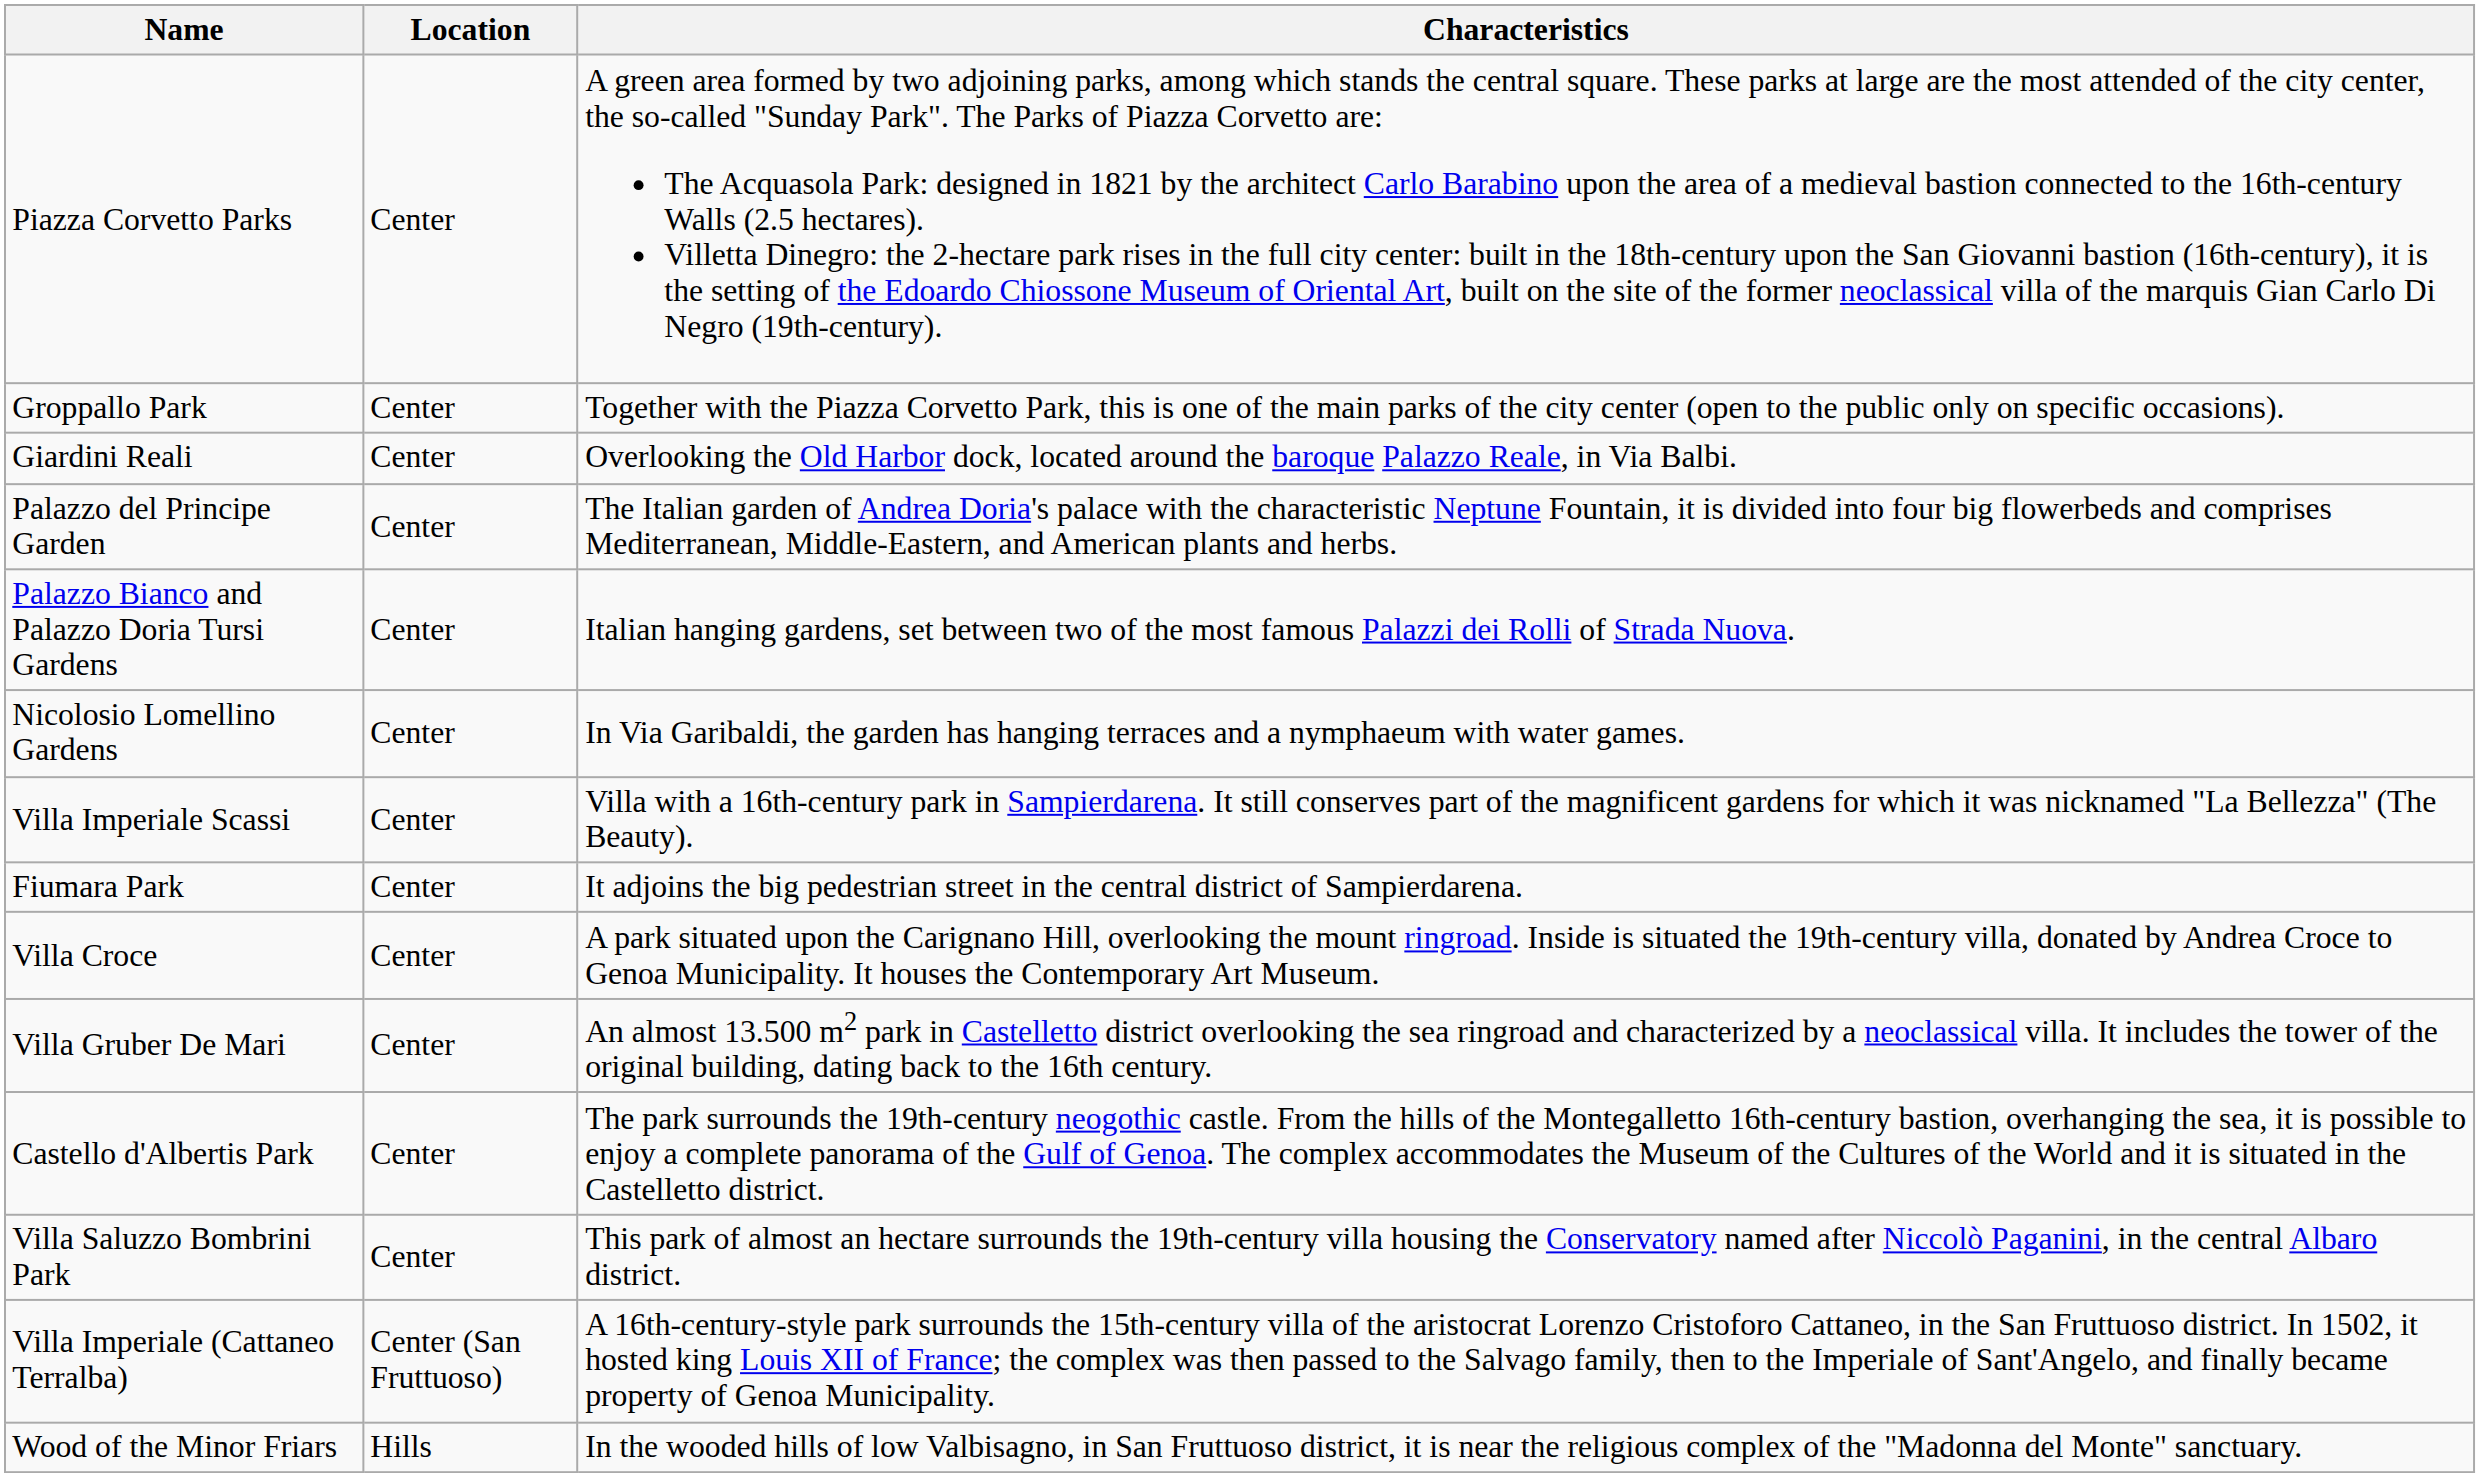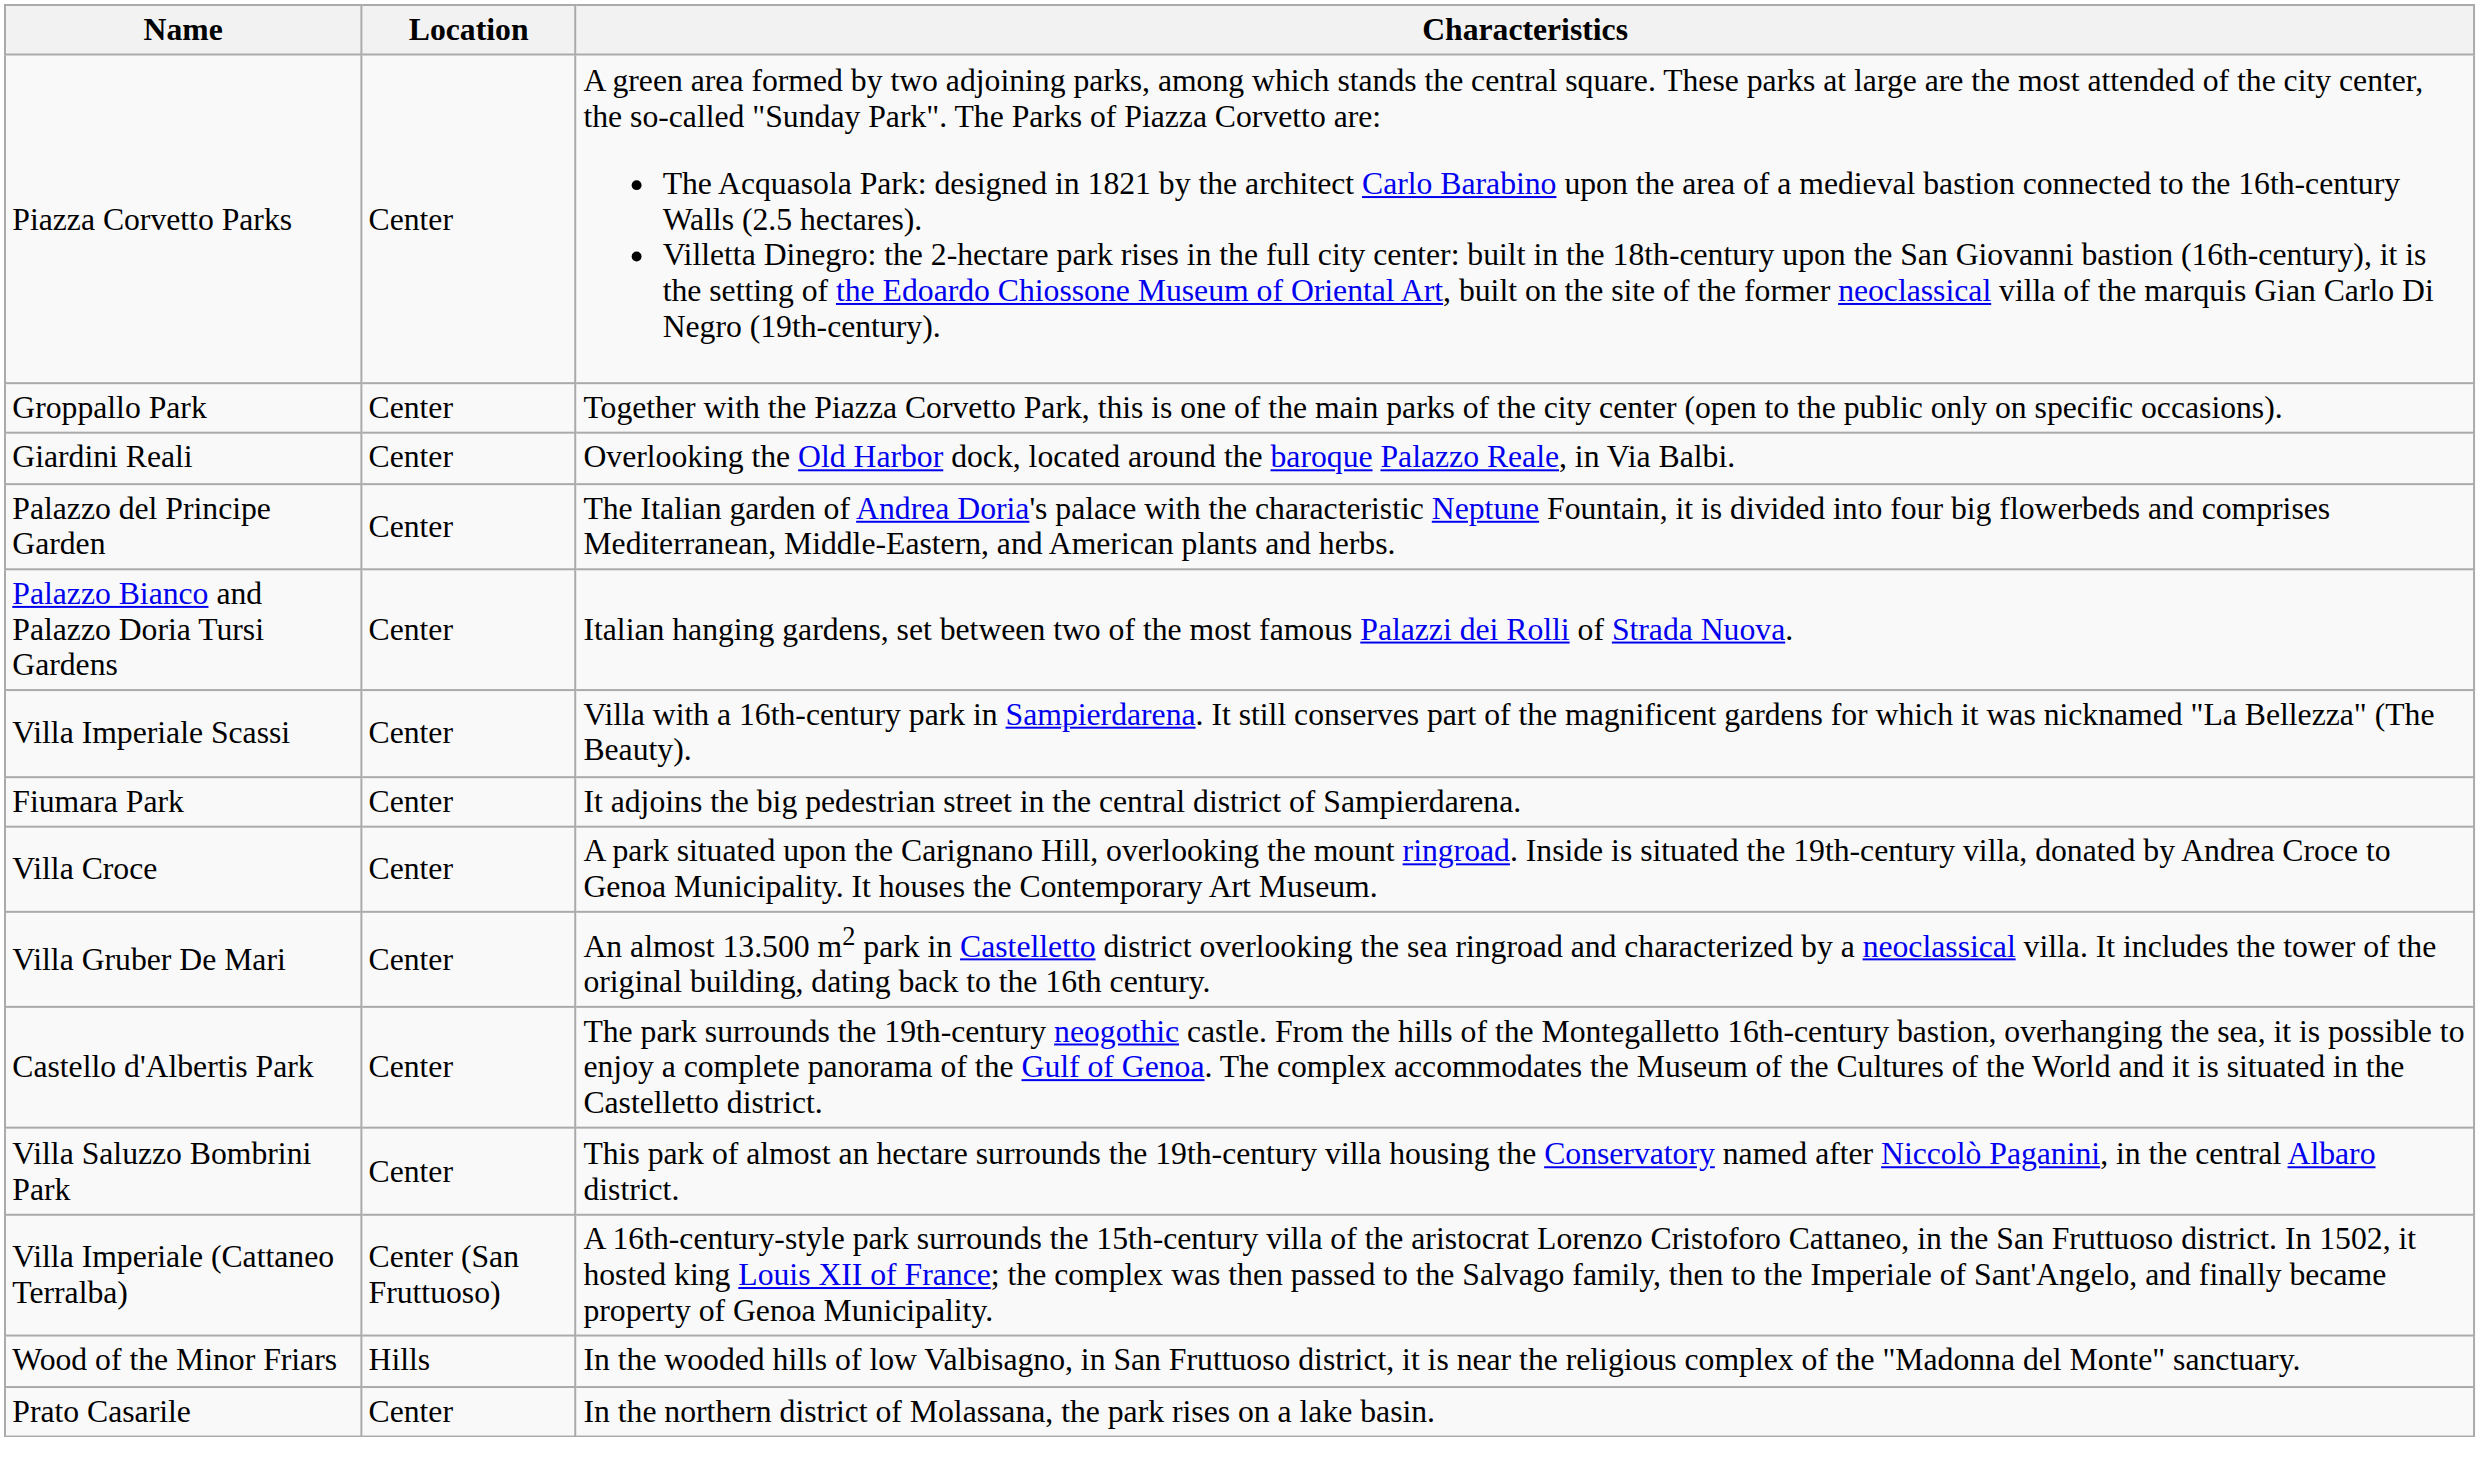 <table class="wikitable">
 <tr>
 <th>Name</th>
 <th>Location</th>
 <th>Characteristics</th>
 </tr>
 <tr>
 <td>Piazza Corvetto Parks</td>
 <td>Center</td>
 <td>A green area formed by two adjoining parks, among which stands the central square. These parks at large are the most attended of the city center, the so-called "Sunday Park". The Parks of Piazza Corvetto are:<br><ul><li>The Acquasola Park: designed in 1821 by the architect <a href='#'>Carlo Barabino</a> upon the area of a medieval bastion connected to the 16th-century Walls (2.5 hectares).</li><li>Villetta Dinegro: the 2-hectare park rises in the full city center: built in the 18th-century upon the San Giovanni bastion (16th-century), it is the setting of <a href='#'>the Edoardo Chiossone Museum of Oriental Art</a>, built on the site of the former <a href='#'>neoclassical</a> villa of the marquis Gian Carlo Di Negro (19th-century).</li></ul></td>
 </tr>
 <tr>
 <td>Groppallo Park</td>
 <td>Center</td>
 <td>Together with the Piazza Corvetto Park, this is one of the  main parks of the city center (open to the public only on specific occasions).</td>
 </tr>
 <tr>
 <td>Giardini Reali</td>
 <td>Center</td>
 <td>Overlooking the <a href='#'>Old Harbor</a> dock, located around the <a href='#'>baroque</a> <a href='#'>Palazzo Reale</a>, in Via Balbi.</td>
 </tr>
 <tr>
 <td>Palazzo del Principe Garden</td>
 <td>Center</td>
 <td>The Italian garden of <a href='#'>Andrea Doria</a>'s palace with the characteristic <a href='#'>Neptune</a> Fountain, it is divided into four big flowerbeds and comprises Mediterranean, Middle-Eastern, and American plants and herbs.</td>
 </tr>
 <tr>
 <td><a href='#'>Palazzo Bianco</a> and Palazzo Doria Tursi Gardens</td>
 <td>Center</td>
 <td>Italian hanging gardens, set between two of the most famous <a href='#'>Palazzi dei Rolli</a> of <a href='#'>Strada Nuova</a>.</td>
-</tr>
-<tr>
-<td>Nicolosio Lomellino Gardens</td>
-<td>Center</td>
-<td>In Via Garibaldi, the garden has hanging terraces and a nymphaeum with water games.</td>
 </tr>
 <tr>
 <td>Villa Imperiale Scassi</td>
 <td>Center</td>
 <td>Villa with a 16th-century park in <a href='#'>Sampierdarena</a>. It still conserves part of the magnificent gardens for which it was nicknamed "La Bellezza" (The Beauty).</td>
 </tr>
 <tr>
 <td>Fiumara Park</td>
 <td>Center</td>
 <td>It adjoins the big pedestrian street in the central district of Sampierdarena.</td>
 </tr>
 <tr>
 <td>Villa Croce</td>
 <td>Center</td>
 <td>A park situated upon the Carignano Hill, overlooking the mount <a href='#'>ringroad</a>. Inside is situated the 19th-century villa, donated by Andrea Croce to Genoa Municipality. It houses the Contemporary Art Museum.</td>
 </tr>
 <tr>
 <td>Villa Gruber De Mari</td>
 <td>Center</td>
 <td>An almost 13.500 m<sup>2</sup> park in <a href='#'>Castelletto</a> district overlooking the sea ringroad and characterized by a <a href='#'>neoclassical</a> villa. It includes the tower of the original building, dating back to the 16th century.</td>
 </tr>
 <tr>
 <td>Castello d'Albertis Park</td>
 <td>Center</td>
 <td>The park surrounds the 19th-century <a href='#'>neogothic</a> castle. From the hills of the Montegalletto 16th-century bastion, overhanging the sea, it is possible to enjoy a complete panorama of the <a href='#'>Gulf of Genoa</a>. The complex accommodates the Museum of the Cultures of the World and it is situated in the Castelletto district.</td>
 </tr>
 <tr>
 <td>Villa Saluzzo Bombrini Park</td>
 <td>Center</td>
 <td>This park of almost an hectare surrounds the 19th-century villa housing the <a href='#'>Conservatory</a> named after <a href='#'>Niccolò Paganini</a>, in the central <a href='#'>Albaro</a> district.</td>
 </tr>
 <tr>
 <td>Villa Imperiale (Cattaneo Terralba)</td>
 <td>Center (San Fruttuoso)</td>
 <td>A 16th-century-style park surrounds the 15th-century villa of the aristocrat Lorenzo Cristoforo Cattaneo, in the San Fruttuoso district. In 1502, it hosted king <a href='#'>Louis XII of France</a>; the complex was then passed to the Salvago family, then to the Imperiale of Sant'Angelo, and finally became property of Genoa Municipality.</td>
 </tr>
 <tr>
 <td>Wood of the Minor Friars</td>
 <td>Hills</td>
 <td>In the wooded hills of low Valbisagno, in San Fruttuoso district, it is near the religious complex of the "Madonna del Monte" sanctuary.</td>
 </tr>
+<tr>
+<td>Prato Casarile</td>
+<td>Center</td>
+<td>In the northern district of Molassana, the park rises on a lake basin.</td>
+</tr>
 </table>
